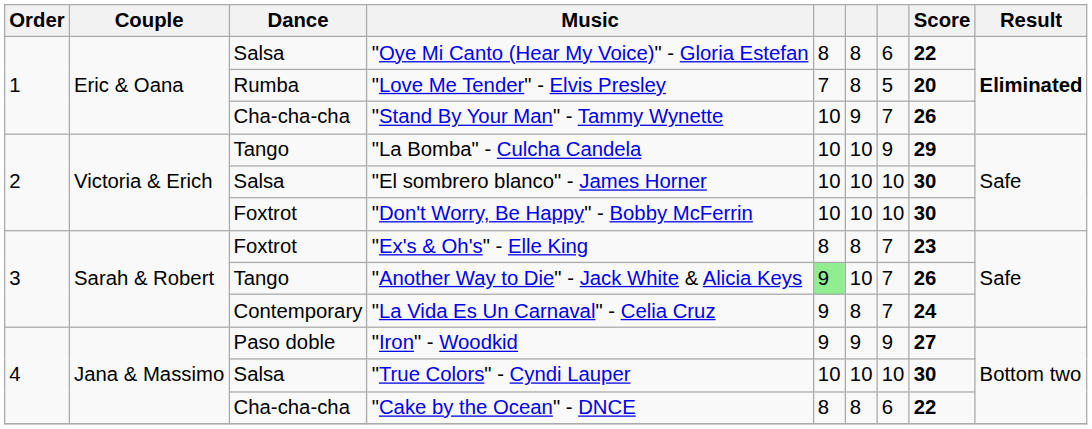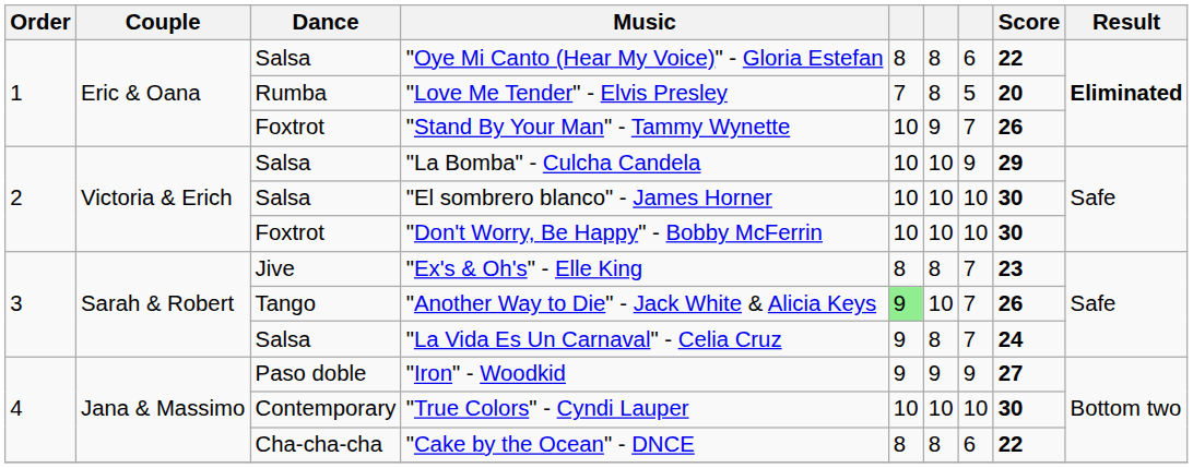 <table class="wikitable unsortable center">
 <tr>
 <th>Order</th>
 <th>Couple</th>
 <th>Dance</th>
 <th>Music</th>
 <th><small></small></th>
 <th><small></small></th>
 <th><small></small></th>
 <th>Score</th>
 <th>Result</th>
 </tr>
 <tr>
 <td rowspan=3>1</td>
 <td rowspan=3>Eric & Oana</td>
 <td>Salsa</td>
 <td>"<a href='#'>Oye Mi Canto (Hear My Voice)</a>" - <a href='#'>Gloria Estefan</a></td>
 <td>8</td>
 <td>8</td>
 <td>6</td>
 <td><strong>22</strong></td>
 <td rowspan=3><strong>Eliminated</strong></td>
 </tr>
 <tr>
 <td>Rumba</td>
 <td>"<a href='#'>Love Me Tender</a>" - <a href='#'>Elvis Presley</a></td>
 <td>7</td>
 <td>8</td>
 <td>5</td>
 <td><strong>20</strong></td>
 </tr>
 <tr>
-<td>Cha-cha-cha</td>
+<td>Foxtrot</td>
 <td>"<a href='#'>Stand By Your Man</a>" - <a href='#'>Tammy Wynette</a></td>
 <td>10</td>
 <td>9</td>
 <td>7</td>
 <td><strong>26</strong></td>
 </tr>
 <tr>
 <td rowspan=3>2</td>
 <td rowspan=3>Victoria & Erich</td>
-<td>Tango</td>
+<td>Salsa</td>
 <td>"La Bomba" - <a href='#'>Culcha Candela</a></td>
 <td>10</td>
 <td>10</td>
 <td>9</td>
 <td><strong>29</strong></td>
 <td rowspan=3>Safe</td>
 </tr>
 <tr>
 <td>Salsa</td>
 <td>"El sombrero blanco" - <a href='#'>James Horner</a></td>
 <td>10</td>
 <td>10</td>
 <td>10</td>
 <td><strong>30</strong></td>
 </tr>
 <tr>
 <td>Foxtrot</td>
 <td>"<a href='#'>Don't Worry, Be Happy</a>" - <a href='#'>Bobby McFerrin</a></td>
 <td>10</td>
 <td>10</td>
 <td>10</td>
 <td><strong>30</strong></td>
 </tr>
 <tr>
 <td rowspan=3>3</td>
 <td rowspan=3>Sarah & Robert</td>
-<td>Foxtrot</td>
+<td>Jive</td>
 <td>"<a href='#'>Ex's & Oh's</a>" - <a href='#'>Elle King</a></td>
 <td>8</td>
 <td>8</td>
 <td>7</td>
 <td><strong>23</strong></td>
 <td rowspan=3>Safe</td>
 </tr>
 <tr>
 <td>Tango</td>
 <td>"<a href='#'>Another Way to Die</a>" - <a href='#'>Jack White</a> & <a href='#'>Alicia Keys</a></td>
 <td style="background: lightgreen;">9</td>
 <td>10</td>
 <td>7</td>
 <td><strong>26</strong></td>
 </tr>
 <tr>
-<td>Contemporary</td>
+<td>Salsa</td>
 <td>"<a href='#'>La Vida Es Un Carnaval</a>" - <a href='#'>Celia Cruz</a></td>
 <td>9</td>
 <td>8</td>
 <td>7</td>
 <td><strong>24</strong></td>
 </tr>
 <tr>
 <td rowspan=3>4</td>
 <td rowspan=3>Jana & Massimo</td>
 <td>Paso doble</td>
 <td>"<a href='#'>Iron</a>" - <a href='#'>Woodkid</a></td>
 <td>9</td>
 <td>9</td>
 <td>9</td>
 <td><strong>27</strong></td>
 <td rowspan=3>Bottom two</td>
 </tr>
 <tr>
-<td>Salsa</td>
+<td>Contemporary</td>
 <td>"<a href='#'>True Colors</a>" - <a href='#'>Cyndi Lauper</a></td>
 <td>10</td>
 <td>10</td>
 <td>10</td>
 <td><strong>30</strong></td>
 </tr>
 <tr>
 <td>Cha-cha-cha</td>
 <td>"<a href='#'>Cake by the Ocean</a>" - <a href='#'>DNCE</a></td>
 <td>8</td>
 <td>8</td>
 <td>6</td>
 <td><strong>22</strong></td>
 </tr>
 <tr>
 </tr>
 </table>
